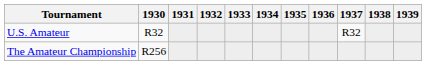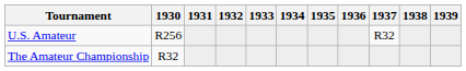 <table class="wikitable" style="font-size:95%;text-align:center;">
 <tr>
 <th>Tournament</th>
 <th>1930</th>
 <th>1931</th>
 <th>1932</th>
 <th>1933</th>
 <th>1934</th>
 <th>1935</th>
 <th>1936</th>
 <th>1937</th>
 <th>1938</th>
 <th>1939</th>
 </tr>
 <tr>
 <td align=left><a href='#'>U.S. Amateur</a></td>
-<td>R32</td>
+<td>R256</td>
 <td style="background:#eeeeee;"></td>
 <td style="background:#eeeeee;"></td>
 <td style="background:#eeeeee;"></td>
 <td style="background:#eeeeee;"></td>
 <td style="background:#eeeeee;"></td>
 <td style="background:#eeeeee;"></td>
 <td>R32</td>
 <td style="background:#eeeeee;"></td>
 <td style="background:#eeeeee;"></td>
 </tr>
 <tr>
 <td align=left><a href='#'>The Amateur Championship</a></td>
-<td>R256</td>
+<td>R32</td>
 <td style="background:#eeeeee;"></td>
 <td style="background:#eeeeee;"></td>
 <td style="background:#eeeeee;"></td>
 <td style="background:#eeeeee;"></td>
 <td style="background:#eeeeee;"></td>
 <td style="background:#eeeeee;"></td>
 <td style="background:#eeeeee;"></td>
 <td style="background:#eeeeee;"></td>
 <td style="background:#eeeeee;"></td>
 </tr>
 </table>
